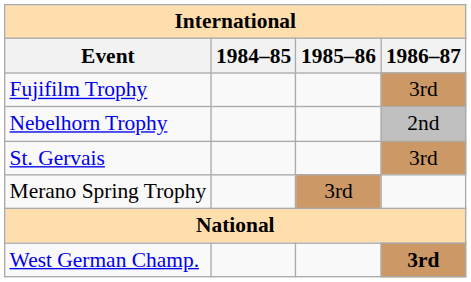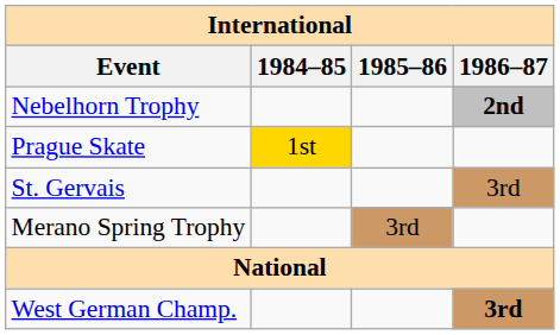 <table class="wikitable" style="text-align:center">
 <tr>
 <th style="background-color: #ffdead; " colspan=4 align=center>International</th>
 </tr>
 <tr>
 <th>Event</th>
 <th>1984–85</th>
 <th>1985–86</th>
 <th>1986–87</th>
 </tr>
 <tr>
-<td align=left><a href='#'>Fujifilm Trophy</a></td>
-<td></td>
-<td></td>
-<td bgcolor=cc9966>3rd</td>
-</tr>
-<tr>
 <td align=left><a href='#'>Nebelhorn Trophy</a></td>
 <td></td>
 <td></td>
-<td bgcolor=silver>2nd</td>
+<td bgcolor=silver><strong>2nd</strong></td>
+</tr>
+<tr>
+<td align=left><a href='#'>Prague Skate</a></td>
+<td bgcolor=gold>1st</td>
+<td></td>
+<td></td>
 </tr>
 <tr>
 <td align=left><a href='#'>St. Gervais</a></td>
 <td></td>
 <td></td>
 <td bgcolor=cc9966>3rd</td>
 </tr>
 <tr>
 <td align=left>Merano Spring Trophy</td>
 <td></td>
 <td bgcolor=cc9966>3rd</td>
 <td></td>
 </tr>
 <tr>
 <th style="background-color: #ffdead; " colspan=4 align=center>National</th>
 </tr>
 <tr>
 <td align=left><a href='#'>West German Champ.</a></td>
 <td></td>
 <td></td>
 <td bgcolor=cc9966><strong>3rd</strong></td>
 </tr>
 </table>
